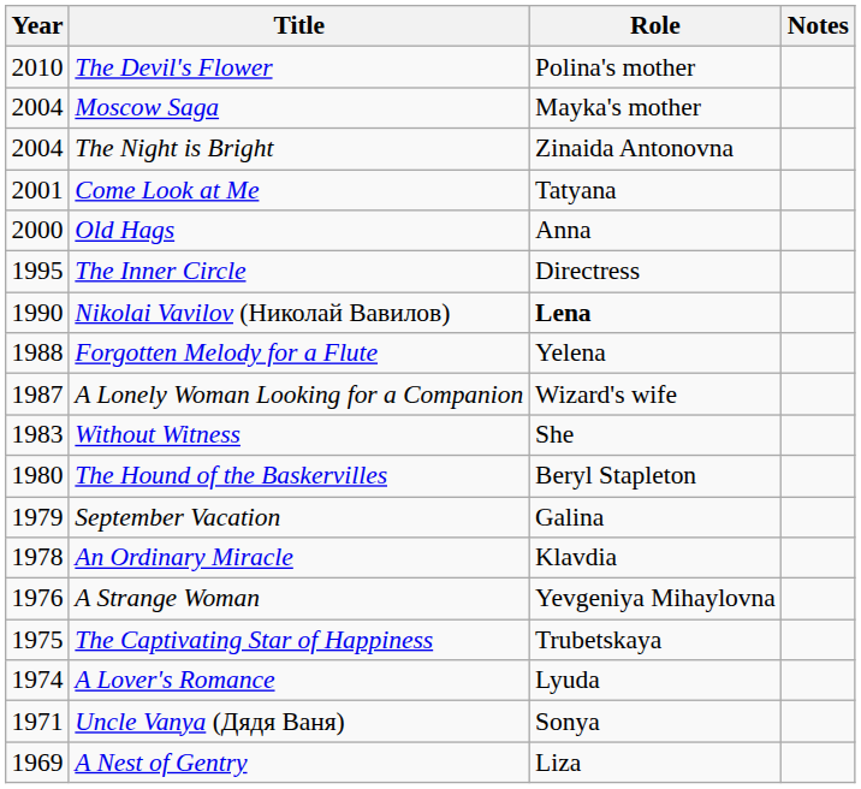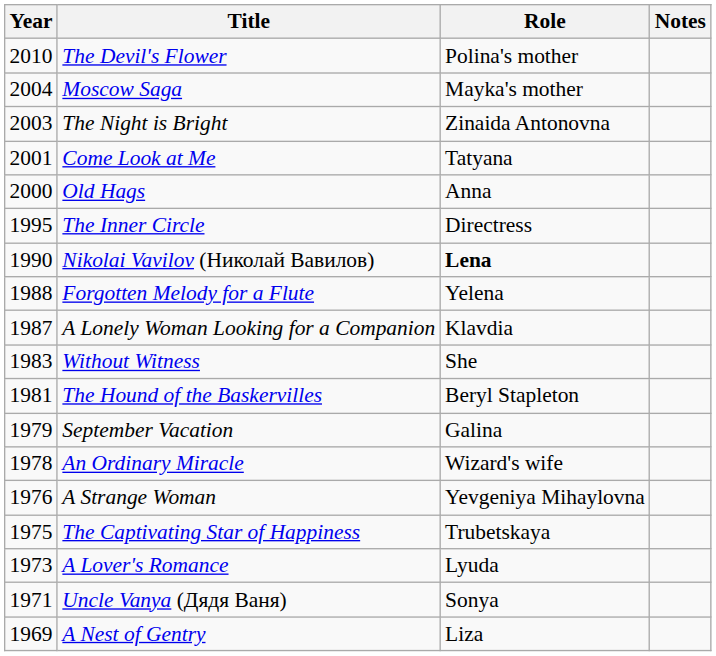 <table class="wikitable sortable">
 <tr 2016. >
 <th>Year</th>
 <th>Title</th>
 <th>Role</th>
 <th class="unsortable">Notes</th>
 </tr>
 <tr>
 <td>2010</td>
 <td><em><a href='#'>The Devil's Flower</a></em></td>
 <td>Polina's mother</td>
 <td></td>
 </tr>
 <tr>
 <td>2004</td>
 <td><em><a href='#'>Moscow Saga</a></em></td>
 <td>Mayka's mother</td>
 <td></td>
 </tr>
 <tr>
-<td>2004</td>
+<td>2003</td>
 <td><em>The Night is Bright</em></td>
 <td>Zinaida Antonovna</td>
 <td></td>
 </tr>
 <tr>
 <td>2001</td>
 <td><em><a href='#'>Come Look at Me</a></em></td>
 <td>Tatyana</td>
 <td></td>
 </tr>
 <tr>
 <td>2000</td>
 <td><em><a href='#'>Old Hags</a></em></td>
 <td>Anna</td>
 <td></td>
 </tr>
 <tr>
 <td>1995</td>
 <td><em><a href='#'>The Inner Circle</a></em></td>
 <td>Directress</td>
 <td></td>
 </tr>
 <tr>
 <td>1990</td>
 <td><em><a href='#'>Nikolai Vavilov</a></em> (Николай Вавилов)</td>
 <td><strong>Lena</strong></td>
 <td></td>
 </tr>
 <tr>
 <td>1988</td>
 <td><em><a href='#'>Forgotten Melody for a Flute</a></em></td>
 <td>Yelena</td>
 <td></td>
 </tr>
 <tr>
 <td>1987</td>
 <td><em>A Lonely Woman Looking for a Companion</em></td>
-<td>Wizard's wife</td>
+<td>Klavdia</td>
 <td></td>
 </tr>
 <tr>
 <td>1983</td>
 <td><em><a href='#'>Without Witness</a></em></td>
 <td>She</td>
 <td></td>
 </tr>
 <tr>
-<td>1980</td>
+<td>1981</td>
 <td><em><a href='#'>The Hound of the Baskervilles</a></em></td>
 <td>Beryl Stapleton</td>
 <td></td>
 </tr>
 <tr>
 <td>1979</td>
 <td><em>September Vacation</em></td>
 <td>Galina</td>
 <td></td>
 </tr>
 <tr>
 <td>1978</td>
 <td><em><a href='#'>An Ordinary Miracle</a></em></td>
-<td>Klavdia</td>
+<td>Wizard's wife</td>
 <td></td>
 </tr>
 <tr>
 <td>1976</td>
 <td><em>A Strange Woman</em></td>
 <td>Yevgeniya Mihaylovna</td>
 <td></td>
 </tr>
 <tr>
 <td>1975</td>
 <td><em><a href='#'>The Captivating Star of Happiness</a></em></td>
 <td>Trubetskaya</td>
 <td></td>
 </tr>
 <tr>
-<td>1974</td>
+<td>1973</td>
 <td><em><a href='#'>A Lover's Romance</a></em></td>
 <td>Lyuda</td>
 <td></td>
 </tr>
 <tr>
 <td>1971</td>
 <td><em><a href='#'>Uncle Vanya</a></em> (Дядя Ваня)</td>
 <td>Sonya</td>
 <td></td>
 </tr>
 <tr>
 <td>1969</td>
 <td><a href='#'><em>A Nest of Gentry</em></a></td>
 <td>Liza</td>
 <td></td>
 </tr>
 </table>
